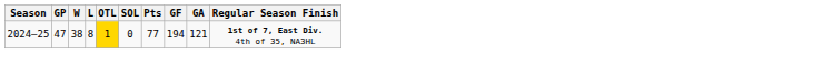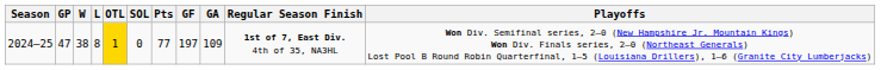 <table class="wikitable" style="text-align:center">
 <tr>
 <th>Season</th>
 <th>GP</th>
 <th>W</th>
 <th>L</th>
 <th>OTL</th>
 <th>SOL</th>
 <th>Pts</th>
 <th>GF</th>
 <th>GA</th>
 <th>Regular Season Finish</th>
+<th>Playoffs</th>
 </tr>
 <tr>
 <td>2024–25</td>
 <td>47</td>
 <td>38</td>
 <td>8</td>
 <td style="background: gold;">1</td>
 <td>0</td>
 <td>77</td>
-<td>194</td>
-<td>121</td>
+<td>197</td>
+<td>109</td>
 <td><small><strong>1st of 7, East Div.</strong><br>4th of 35, NA3HL</small></td>
+<td><small><strong>Won</strong> Div. Semifinal series, 2–0 (<a href='#'>New Hampshire Jr. Mountain Kings</a>)<br><strong>Won</strong> Div. Finals series, 2–0 (<a href='#'>Northeast Generals</a>)<br>Lost Pool B Round Robin Quarterfinal, 1–5 (<a href='#'>Louisiana Drillers</a>), 1–6 (<a href='#'>Granite City Lumberjacks</a>)</small></td>
 </tr>
 </table>
